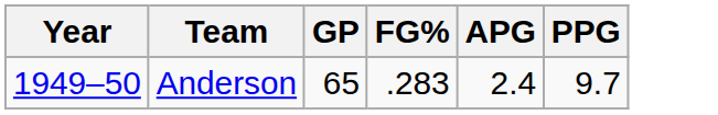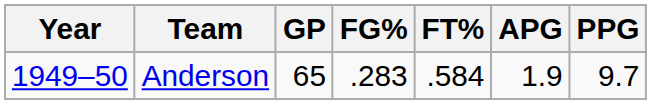 <table class="wikitable sortable" style="font-size:95%; text-align:right;">
 <tr>
 <th>Year</th>
 <th>Team</th>
 <th>GP</th>
 <th>FG%</th>
+<th>FT%</th>
 <th>APG</th>
 <th>PPG</th>
 </tr>
 <tr>
 <td style="text-align:left;"><a href='#'>1949–50</a></td>
 <td style="text-align:left;"><a href='#'>Anderson</a></td>
 <td>65</td>
 <td>.283</td>
-<td>2.4</td>
+<td>.584</td>
+<td>1.9</td>
 <td>9.7</td>
 </tr>
 </table>
